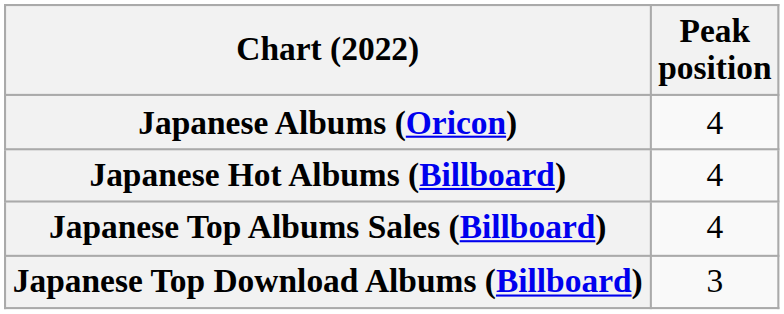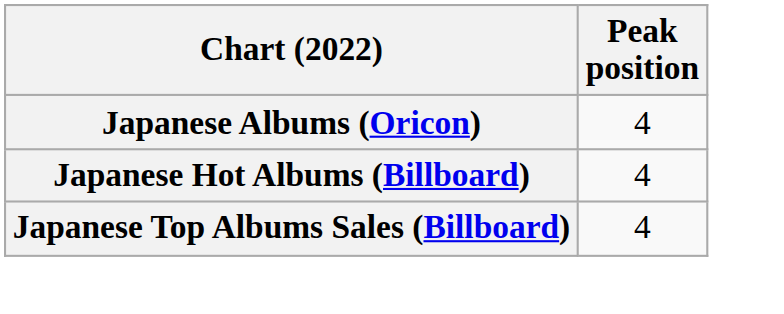 <table class="wikitable plainrowheaders" style="text-align:center">
 <tr>
 <th scope="col">Chart (2022)</th>
 <th scope="col">Peak<br> position</th>
 </tr>
 <tr>
 <th scope="row">Japanese Albums (<a href='#'>Oricon</a>)</th>
 <td>4</td>
 </tr>
 <tr>
 <th scope="row">Japanese Hot Albums (<a href='#'>Billboard</a>)</th>
 <td>4</td>
 </tr>
 <tr>
 <th scope="row">Japanese Top Albums Sales (<a href='#'>Billboard</a>)</th>
 <td>4</td>
 </tr>
-<tr>
-<th scope="row">Japanese Top Download Albums (<a href='#'>Billboard</a>)</th>
-<td>3</td>
-</tr>
 </table>
